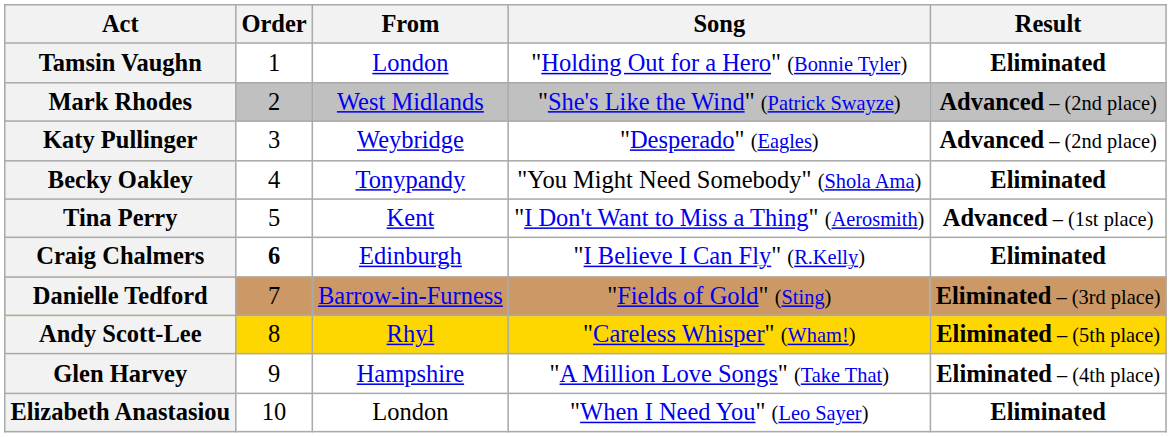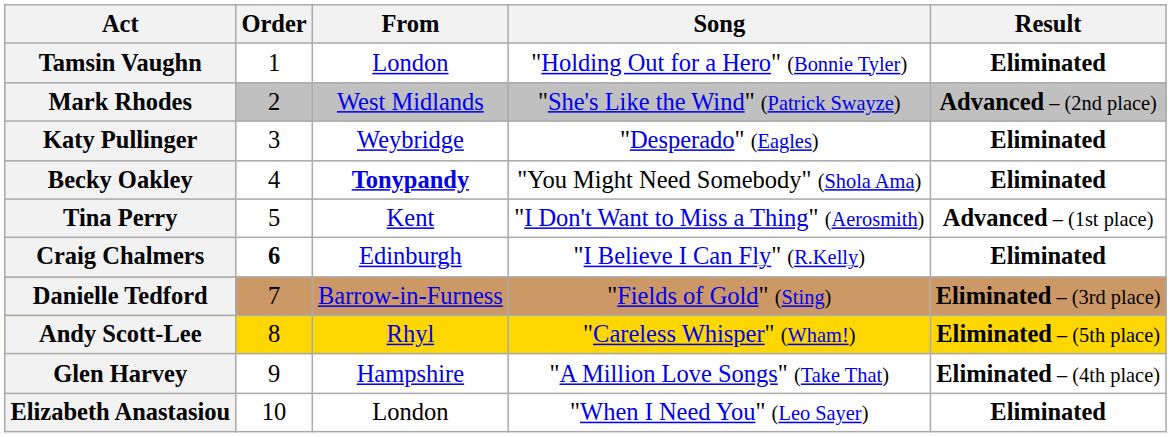 <table class="wikitable plainrowheaders" style="text-align:center;">
 <tr>
 <th scope="col">Act</th>
 <th scope="col">Order</th>
 <th scope="col">From</th>
 <th scope="col">Song</th>
 <th scope="col">Result</th>
 </tr>
 <tr style="background:white;">
 <th scope="row">Tamsin Vaughn</th>
 <td>1</td>
 <td><a href='#'>London</a></td>
 <td>"<a href='#'>Holding Out for a Hero</a>"  <small>(<a href='#'>Bonnie Tyler</a>)</small></td>
 <td><strong>Eliminated</strong></td>
 </tr>
 <tr style="background:silver;">
 <th scope="row">Mark Rhodes</th>
 <td>2</td>
 <td><a href='#'>West Midlands</a></td>
 <td>"<a href='#'>She's Like the Wind</a>" <small>(<a href='#'>Patrick Swayze</a>)</small></td>
 <td><strong>Advanced</strong><small> – (2nd place)</small></td>
 </tr>
 <tr style="background:white;">
 <th scope="row">Katy Pullinger</th>
 <td>3</td>
 <td><a href='#'>Weybridge</a></td>
 <td>"<a href='#'>Desperado</a>"  <small>(<a href='#'>Eagles</a>)</small></td>
-<td><strong>Advanced</strong><small> – (2nd place)</small></td>
+<td><strong>Eliminated</strong></td>
 </tr>
 <tr style="background:white;">
 <th scope="row">Becky Oakley</th>
 <td>4</td>
-<td><a href='#'>Tonypandy</a></td>
+<td><strong><a href='#'>Tonypandy</a></strong></td>
 <td>"You Might Need Somebody"  <small>(<a href='#'>Shola Ama</a>)</small></td>
 <td><strong>Eliminated</strong></td>
 </tr>
 <tr style="background:white;">
 <th scope="row">Tina Perry</th>
 <td>5</td>
 <td><a href='#'>Kent</a></td>
 <td>"<a href='#'>I Don't Want to Miss a Thing</a>"  <small>(<a href='#'>Aerosmith</a>)</small></td>
 <td><strong>Advanced</strong><small> – (1st place)</small></td>
 </tr>
 <tr style="background:white;">
 <th scope="row">Craig Chalmers</th>
 <td><strong>6</strong></td>
 <td><a href='#'>Edinburgh</a></td>
 <td>"<a href='#'>I Believe I Can Fly</a>"  <small>(<a href='#'>R.Kelly</a>)</small></td>
 <td><strong>Eliminated</strong></td>
 </tr>
 <tr style="background:#c96;">
 <th scope="row">Danielle Tedford</th>
 <td>7</td>
 <td><a href='#'>Barrow-in-Furness</a></td>
 <td>"<a href='#'>Fields of Gold</a>" <small>(<a href='#'>Sting</a>)</small></td>
 <td><strong>Eliminated</strong><small> – (3rd place)</small></td>
 </tr>
 <tr style="background:gold;">
 <th scope="row">Andy Scott-Lee</th>
 <td>8</td>
 <td><a href='#'>Rhyl</a></td>
 <td>"<a href='#'>Careless Whisper</a>"  <small>(<a href='#'>Wham!</a>)</small></td>
 <td><strong>Eliminated</strong><small> – (5th place)</small></td>
 </tr>
 <tr style="background:white;">
 <th scope="row">Glen Harvey</th>
 <td>9</td>
 <td><a href='#'>Hampshire</a></td>
 <td>"<a href='#'>A Million Love Songs</a>"  <small>(<a href='#'>Take That</a>)</small></td>
 <td><strong>Eliminated</strong><small> – (4th place)</small></td>
 </tr>
 <tr style="background:white;">
 <th scope="row">Elizabeth Anastasiou</th>
 <td>10</td>
 <td>London</td>
 <td>"<a href='#'>When I Need You</a>" <small>(<a href='#'>Leo Sayer</a>)</small></td>
 <td><strong>Eliminated</strong></td>
 </tr>
 </table>
